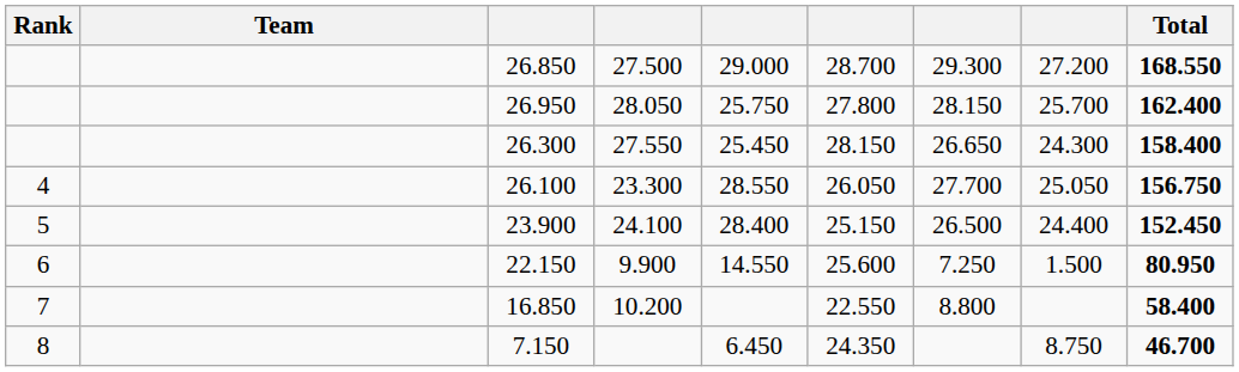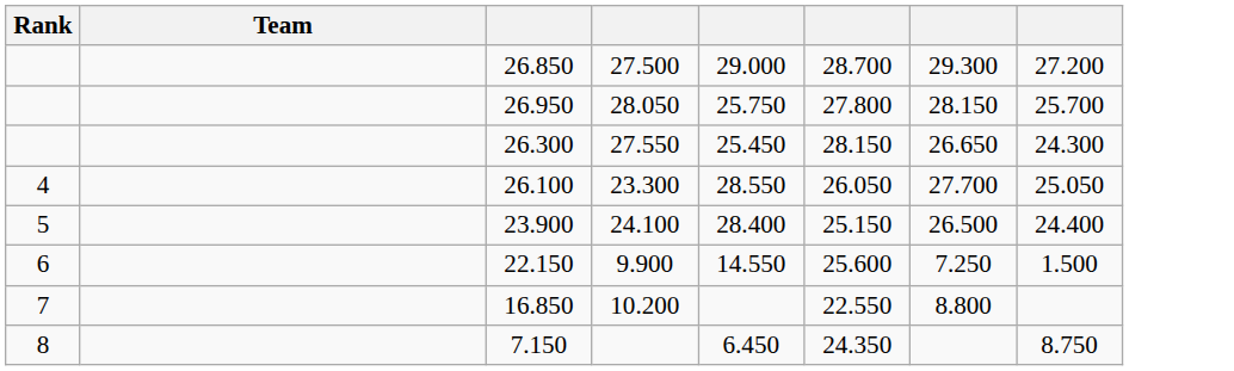 <table class=wikitable style="text-align:center">
 <tr>
 <th width=40>Rank</th>
 <th width=250>Team</th>
 <th width=60></th>
 <th width=60></th>
 <th width=60></th>
 <th width=60></th>
 <th width=60></th>
 <th width=60></th>
-<th width=60>Total</th>
 </tr>
 <tr>
 <td></td>
 <td align="left"></td>
 <td>26.850</td>
 <td>27.500</td>
 <td>29.000</td>
 <td>28.700</td>
 <td>29.300</td>
 <td>27.200</td>
-<td><strong>168.550</strong></td>
 </tr>
 <tr>
 <td></td>
 <td align="left"></td>
 <td>26.950</td>
 <td>28.050</td>
 <td>25.750</td>
 <td>27.800</td>
 <td>28.150</td>
 <td>25.700</td>
-<td><strong>162.400</strong></td>
 </tr>
 <tr>
 <td></td>
 <td align="left"></td>
 <td>26.300</td>
 <td>27.550</td>
 <td>25.450</td>
 <td>28.150</td>
 <td>26.650</td>
 <td>24.300</td>
-<td><strong>158.400</strong></td>
 </tr>
 <tr>
 <td>4</td>
 <td align="left"></td>
 <td>26.100</td>
 <td>23.300</td>
 <td>28.550</td>
 <td>26.050</td>
 <td>27.700</td>
 <td>25.050</td>
-<td><strong>156.750</strong></td>
 </tr>
 <tr>
 <td>5</td>
 <td align="left"></td>
 <td>23.900</td>
 <td>24.100</td>
 <td>28.400</td>
 <td>25.150</td>
 <td>26.500</td>
 <td>24.400</td>
-<td><strong>152.450</strong></td>
 </tr>
 <tr>
 <td>6</td>
 <td align="left"></td>
 <td>22.150</td>
 <td>9.900</td>
 <td>14.550</td>
 <td>25.600</td>
 <td>7.250</td>
 <td>1.500</td>
-<td><strong>80.950</strong></td>
 </tr>
 <tr>
 <td>7</td>
 <td align="left"></td>
 <td>16.850</td>
 <td>10.200</td>
 <td></td>
 <td>22.550</td>
 <td>8.800</td>
 <td></td>
-<td><strong>58.400</strong></td>
 </tr>
 <tr>
 <td>8</td>
 <td align="left"></td>
 <td>7.150</td>
 <td></td>
 <td>6.450</td>
 <td>24.350</td>
 <td></td>
 <td>8.750</td>
-<td><strong>46.700</strong></td>
 </tr>
 </table>
